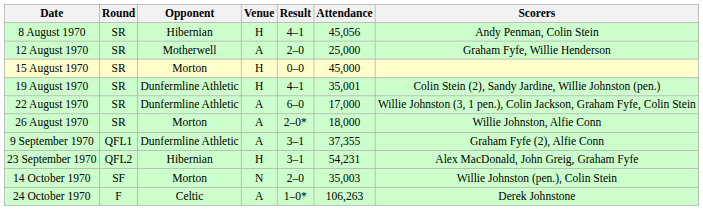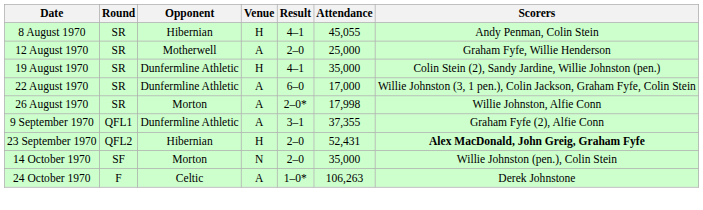 <table class="wikitable sortable" style="font-size:100%; text-align:center">
 <tr>
 <th>Date</th>
 <th>Round</th>
 <th>Opponent</th>
 <th>Venue</th>
 <th>Result</th>
 <th>Attendance</th>
 <th>Scorers</th>
 </tr>
 <tr bgcolor="#ccffcc">
 <td>8 August 1970</td>
 <td>SR</td>
 <td>Hibernian</td>
 <td>H</td>
 <td>4–1</td>
-<td>45,056</td>
+<td>45,055</td>
 <td>Andy Penman, Colin Stein</td>
 </tr>
 <tr bgcolor="#ccffcc">
 <td>12 August 1970</td>
 <td>SR</td>
 <td>Motherwell</td>
 <td>A</td>
 <td>2–0</td>
 <td>25,000</td>
 <td>Graham Fyfe, Willie Henderson</td>
 </tr>
-<tr bgcolor="#ffffcc">
-<td>15 August 1970</td>
-<td>SR</td>
-<td>Morton</td>
-<td>H</td>
-<td>0–0</td>
-<td>45,000</td>
-<td></td>
-</tr>
 <tr bgcolor="#ccffcc">
 <td>19 August 1970</td>
 <td>SR</td>
 <td>Dunfermline Athletic</td>
 <td>H</td>
 <td>4–1</td>
-<td>35,001</td>
+<td>35,000</td>
 <td>Colin Stein (2), Sandy Jardine, Willie Johnston (pen.)</td>
 </tr>
 <tr bgcolor="#ccffcc">
 <td>22 August 1970</td>
 <td>SR</td>
 <td>Dunfermline Athletic</td>
 <td>A</td>
 <td>6–0</td>
 <td>17,000</td>
 <td>Willie Johnston (3, 1 pen.), Colin Jackson, Graham Fyfe, Colin Stein</td>
 </tr>
 <tr bgcolor="#ccffcc">
 <td>26 August 1970</td>
 <td>SR</td>
 <td>Morton</td>
 <td>A</td>
 <td>2–0*</td>
-<td>18,000</td>
+<td>17,998</td>
 <td>Willie Johnston, Alfie Conn</td>
 </tr>
 <tr bgcolor="#ccffcc">
 <td>9 September 1970</td>
 <td>QFL1</td>
 <td>Dunfermline Athletic</td>
 <td>A</td>
 <td>3–1</td>
 <td>37,355</td>
 <td>Graham Fyfe (2), Alfie Conn</td>
 </tr>
 <tr bgcolor="#ccffcc">
 <td>23 September 1970</td>
 <td>QFL2</td>
 <td>Hibernian</td>
 <td>H</td>
-<td>3–1</td>
-<td>54,231</td>
-<td>Alex MacDonald, John Greig, Graham Fyfe</td>
+<td>2–0</td>
+<td>52,431</td>
+<td><strong>Alex MacDonald, John Greig, Graham Fyfe</strong></td>
 </tr>
 <tr bgcolor="#ccffcc">
 <td>14 October 1970</td>
 <td>SF</td>
 <td>Morton</td>
 <td>N</td>
 <td>2–0</td>
-<td>35,003</td>
+<td>35,000</td>
 <td>Willie Johnston (pen.), Colin Stein</td>
 </tr>
 <tr bgcolor="#ccffcc">
 <td>24 October 1970</td>
 <td>F</td>
 <td>Celtic</td>
 <td>A</td>
 <td>1–0*</td>
 <td>106,263</td>
 <td>Derek Johnstone</td>
 </tr>
 </table>
